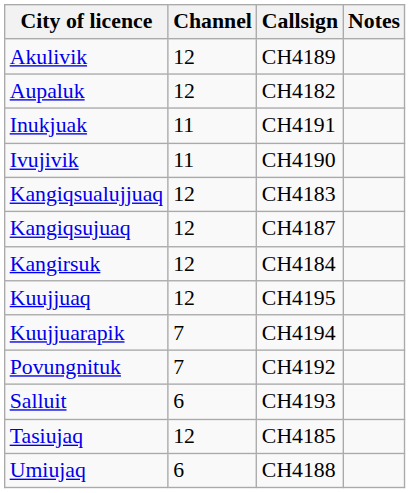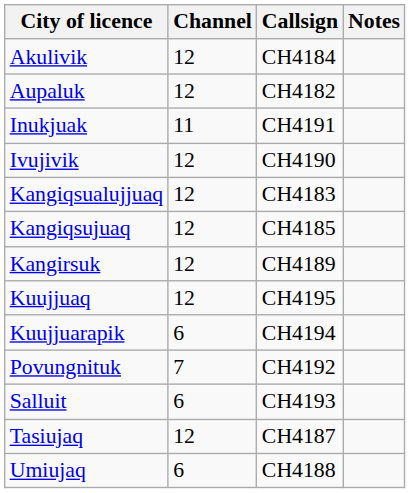 <table class="sortable wikitable">
 <tr>
 <th>City of licence</th>
 <th>Channel</th>
 <th>Callsign</th>
 <th>Notes</th>
 </tr>
 <tr>
 <td><a href='#'>Akulivik</a></td>
 <td>12</td>
-<td>CH4189</td>
+<td>CH4184</td>
 <td></td>
 </tr>
 <tr>
 <td><a href='#'>Aupaluk</a></td>
 <td>12</td>
 <td>CH4182</td>
 <td></td>
 </tr>
 <tr>
 <td><a href='#'>Inukjuak</a></td>
 <td>11</td>
 <td>CH4191</td>
 <td></td>
 </tr>
 <tr>
 <td><a href='#'>Ivujivik</a></td>
-<td>11</td>
+<td>12</td>
 <td>CH4190</td>
 <td></td>
 </tr>
 <tr>
 <td><a href='#'>Kangiqsualujjuaq</a></td>
 <td>12</td>
 <td>CH4183</td>
 <td></td>
 </tr>
 <tr>
 <td><a href='#'>Kangiqsujuaq</a></td>
 <td>12</td>
-<td>CH4187</td>
+<td>CH4185</td>
 <td></td>
 </tr>
 <tr>
 <td><a href='#'>Kangirsuk</a></td>
 <td>12</td>
-<td>CH4184</td>
+<td>CH4189</td>
 <td></td>
 </tr>
 <tr>
 <td><a href='#'>Kuujjuaq</a></td>
 <td>12</td>
 <td>CH4195</td>
 <td></td>
 </tr>
 <tr>
 <td><a href='#'>Kuujjuarapik</a></td>
-<td>7</td>
+<td>6</td>
 <td>CH4194</td>
 <td></td>
 </tr>
 <tr>
 <td><a href='#'>Povungnituk</a></td>
 <td>7</td>
 <td>CH4192</td>
 <td></td>
 </tr>
 <tr>
 <td><a href='#'>Salluit</a></td>
 <td>6</td>
 <td>CH4193</td>
 <td></td>
 </tr>
 <tr>
 <td><a href='#'>Tasiujaq</a></td>
 <td>12</td>
-<td>CH4185</td>
+<td>CH4187</td>
 <td></td>
 </tr>
 <tr>
 <td><a href='#'>Umiujaq</a></td>
 <td>6</td>
 <td>CH4188</td>
 <td></td>
 </tr>
 </table>
